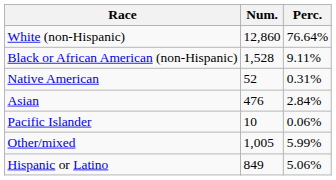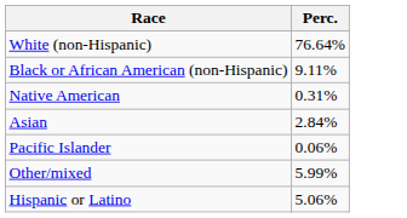 <table class="wikitable">
 <tr>
 <th>Race</th>
-<th>Num.</th>
 <th>Perc.</th>
 </tr>
 <tr>
 <td><a href='#'>White</a> (non-Hispanic)</td>
-<td>12,860</td>
 <td>76.64%</td>
 </tr>
 <tr>
 <td><a href='#'>Black or African American</a> (non-Hispanic)</td>
-<td>1,528</td>
 <td>9.11%</td>
 </tr>
 <tr>
 <td><a href='#'>Native American</a></td>
-<td>52</td>
 <td>0.31%</td>
 </tr>
 <tr>
 <td><a href='#'>Asian</a></td>
-<td>476</td>
 <td>2.84%</td>
 </tr>
 <tr>
 <td><a href='#'>Pacific Islander</a></td>
-<td>10</td>
 <td>0.06%</td>
 </tr>
 <tr>
 <td><a href='#'>Other/mixed</a></td>
-<td>1,005</td>
 <td>5.99%</td>
 </tr>
 <tr>
 <td><a href='#'>Hispanic</a> or <a href='#'>Latino</a></td>
-<td>849</td>
 <td>5.06%</td>
 </tr>
 </table>
